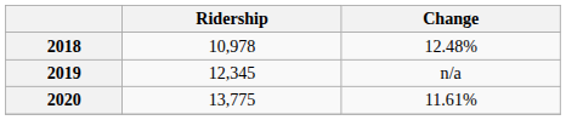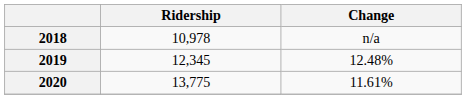 <table class="wikitable"  style="text-align:center; width:520px; margin:auto;">
 <tr>
 <th style="width:50px"></th>
 <th style="width:100px">Ridership</th>
 <th style="width:100px">Change</th>
 </tr>
 <tr>
 <th>2018</th>
 <td>10,978</td>
-<td>12.48%</td>
+<td>n/a</td>
 </tr>
 <tr>
 <th>2019</th>
 <td>12,345</td>
-<td>n/a</td>
+<td>12.48%</td>
 </tr>
 <tr>
 <th>2020</th>
 <td>13,775</td>
 <td>11.61%</td>
 </tr>
 <tr>
 </tr>
 </table>
